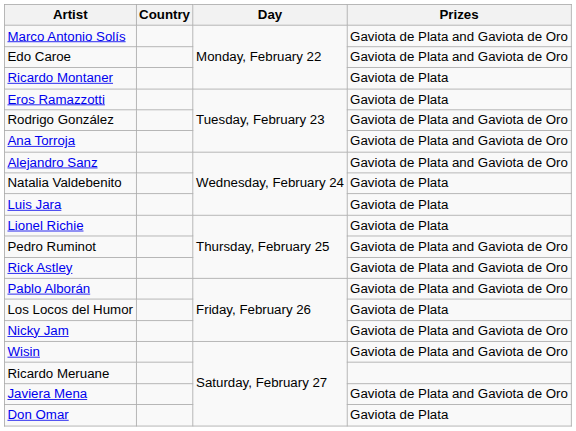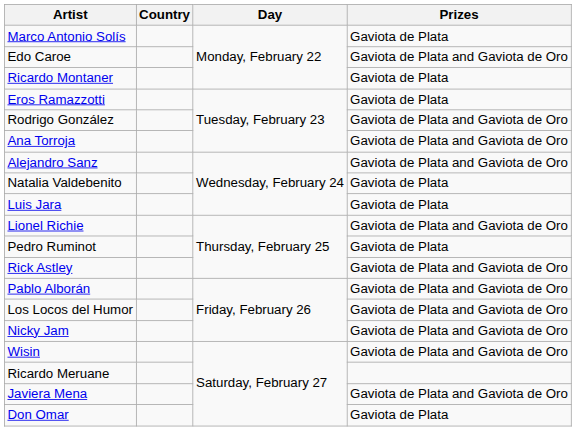 <table class="wikitable">
 <tr>
 <th>Artist</th>
 <th>Country</th>
 <th>Day</th>
 <th>Prizes</th>
 </tr>
 <tr>
 <td><a href='#'>Marco Antonio Solís</a></td>
 <td></td>
 <td rowspan="3">Monday, February 22</td>
-<td>Gaviota de Plata and Gaviota de Oro</td>
+<td>Gaviota de Plata</td>
 </tr>
 <tr>
 <td>Edo Caroe</td>
 <td></td>
 <td>Gaviota de Plata and Gaviota de Oro</td>
 </tr>
 <tr>
 <td><a href='#'>Ricardo Montaner</a></td>
 <td></td>
 <td>Gaviota de Plata</td>
 </tr>
 <tr>
 <td><a href='#'>Eros Ramazzotti</a></td>
 <td></td>
 <td rowspan="3">Tuesday, February 23</td>
 <td>Gaviota de Plata</td>
 </tr>
 <tr>
 <td>Rodrigo González</td>
 <td></td>
 <td>Gaviota de Plata and Gaviota de Oro</td>
 </tr>
 <tr>
 <td><a href='#'>Ana Torroja</a></td>
 <td></td>
 <td>Gaviota de Plata and Gaviota de Oro</td>
 </tr>
 <tr>
 <td><a href='#'>Alejandro Sanz</a></td>
 <td></td>
 <td rowspan="3">Wednesday, February 24</td>
 <td>Gaviota de Plata and Gaviota de Oro</td>
 </tr>
 <tr>
 <td>Natalia Valdebenito</td>
 <td></td>
 <td>Gaviota de Plata</td>
 </tr>
 <tr>
 <td><a href='#'>Luis Jara</a></td>
 <td></td>
 <td>Gaviota de Plata</td>
 </tr>
 <tr>
 <td><a href='#'>Lionel Richie</a></td>
 <td></td>
 <td rowspan="3">Thursday, February 25</td>
-<td>Gaviota de Plata</td>
+<td>Gaviota de Plata and Gaviota de Oro</td>
 </tr>
 <tr>
 <td>Pedro Ruminot</td>
 <td></td>
-<td>Gaviota de Plata and Gaviota de Oro</td>
+<td>Gaviota de Plata</td>
 </tr>
 <tr>
 <td><a href='#'>Rick Astley</a></td>
 <td></td>
 <td>Gaviota de Plata and Gaviota de Oro</td>
 </tr>
 <tr>
 <td><a href='#'>Pablo Alborán</a></td>
 <td></td>
 <td rowspan="3">Friday, February 26</td>
 <td>Gaviota de Plata and Gaviota de Oro</td>
 </tr>
 <tr>
 <td>Los Locos del Humor</td>
 <td></td>
-<td>Gaviota de Plata</td>
+<td>Gaviota de Plata and Gaviota de Oro</td>
 </tr>
 <tr>
 <td><a href='#'>Nicky Jam</a></td>
 <td> </td>
 <td>Gaviota de Plata and Gaviota de Oro</td>
 </tr>
 <tr>
 <td><a href='#'>Wisin</a></td>
 <td></td>
 <td rowspan="4">Saturday, February 27</td>
 <td>Gaviota de Plata and Gaviota de Oro</td>
 </tr>
 <tr>
 <td>Ricardo Meruane</td>
 <td></td>
 <td></td>
 </tr>
 <tr>
 <td><a href='#'>Javiera Mena</a></td>
 <td></td>
 <td>Gaviota de Plata and Gaviota de Oro</td>
 </tr>
 <tr>
 <td><a href='#'>Don Omar</a></td>
 <td></td>
 <td>Gaviota de Plata</td>
 </tr>
 </table>
